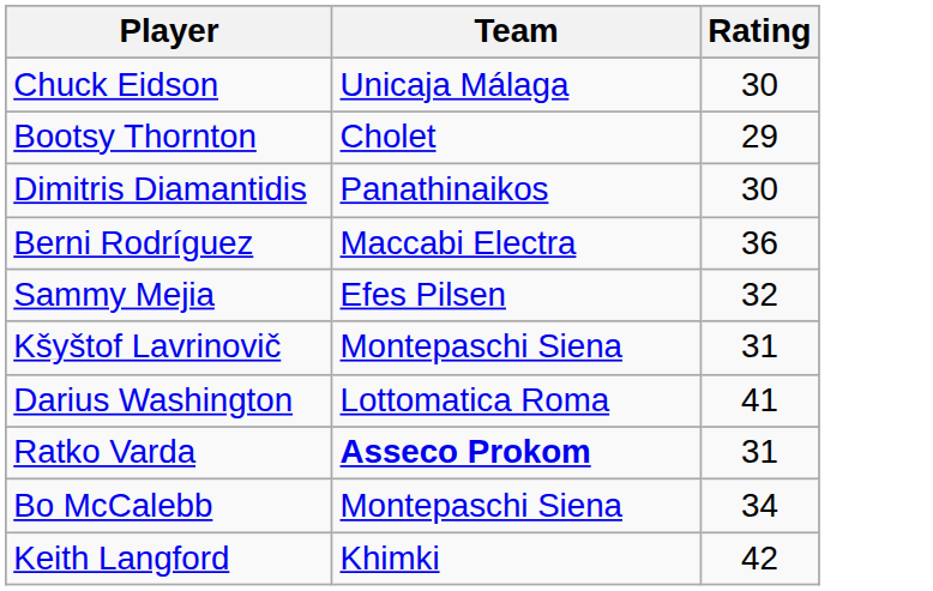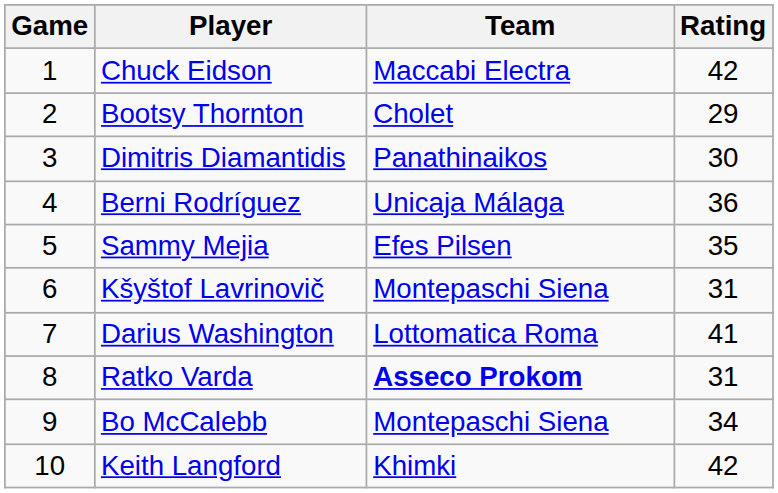 <table class="wikitable sortable" style="text-align: center;">
 <tr>
+<th align="center">Game</th>
 <th align="center" width=150>Player</th>
 <th align="center" width=170>Team</th>
 <th align="center">Rating</th>
 </tr>
 <tr>
+<td>1</td>
 <td align="left"> <a href='#'>Chuck Eidson</a></td>
-<td align="left"> <a href='#'>Unicaja Málaga</a></td>
-<td>30</td>
+<td align="left"> <a href='#'>Maccabi Electra</a></td>
+<td>42</td>
 </tr>
 <tr>
+<td>2</td>
 <td align="left"> <a href='#'>Bootsy Thornton</a></td>
 <td align="left"> <a href='#'>Cholet</a></td>
 <td>29</td>
 </tr>
 <tr>
+<td>3</td>
 <td align="left"> <a href='#'>Dimitris Diamantidis</a></td>
 <td align="left"> <a href='#'>Panathinaikos</a></td>
 <td>30</td>
 </tr>
 <tr>
+<td>4</td>
 <td align="left"> <a href='#'>Berni Rodríguez</a></td>
-<td align="left"> <a href='#'>Maccabi Electra</a></td>
+<td align="left"> <a href='#'>Unicaja Málaga</a></td>
 <td>36</td>
 </tr>
 <tr>
+<td>5</td>
 <td align="left"> <a href='#'>Sammy Mejia</a></td>
 <td align="left"> <a href='#'>Efes Pilsen</a></td>
-<td>32</td>
+<td>35</td>
 </tr>
 <tr>
+<td>6</td>
 <td align="left"> <a href='#'>Kšyštof Lavrinovič</a></td>
 <td align="left"> <a href='#'>Montepaschi Siena</a></td>
 <td>31</td>
 </tr>
 <tr>
+<td>7</td>
 <td align="left"> <a href='#'>Darius Washington</a></td>
 <td align="left"> <a href='#'>Lottomatica Roma</a></td>
 <td>41</td>
 </tr>
 <tr>
+<td>8</td>
 <td align="left"> <a href='#'>Ratko Varda</a></td>
 <td align="left"><strong> <a href='#'>Asseco Prokom</a></strong></td>
 <td>31</td>
 </tr>
 <tr>
+<td>9</td>
 <td align=left> <a href='#'>Bo McCalebb</a></td>
 <td align=left> <a href='#'>Montepaschi Siena</a></td>
 <td>34</td>
 </tr>
 <tr>
+<td>10</td>
 <td align=left> <a href='#'>Keith Langford</a></td>
 <td align=left> <a href='#'>Khimki</a></td>
 <td>42</td>
 </tr>
 </table>
